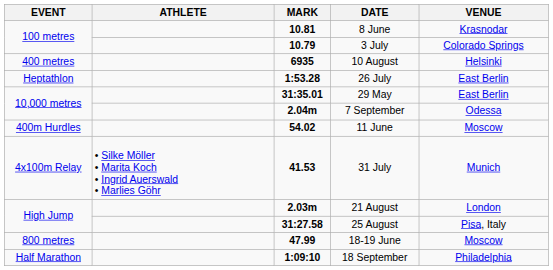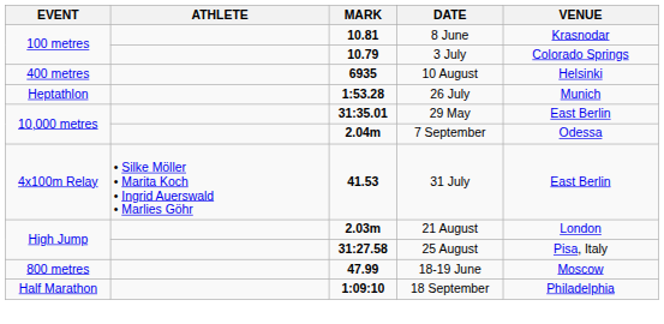 <table class=wikitable>
 <tr>
 <th align="center" style="width: 8em">EVENT</th>
 <th align="center" style="width: 17em">ATHLETE</th>
 <th align="center" style="width: 5em">MARK</th>
 <th align="center" style="width: 8em">DATE</th>
 <th align="center" style="width: 12em">VENUE</th>
 </tr>
 <tr>
 <td rowspan=2 align="center"><a href='#'>100 metres</a></td>
 <td></td>
 <td align="center"><strong>10.81</strong></td>
 <td align="center">8 June</td>
 <td align="center"><a href='#'>Krasnodar</a></td>
 </tr>
 <tr>
 <td></td>
 <td align="center"><strong>10.79</strong></td>
 <td align="center">3 July</td>
 <td align="center"><a href='#'>Colorado Springs</a></td>
 </tr>
 <tr>
 <td align="center"><a href='#'>400 metres</a></td>
 <td></td>
 <td align="center"><strong>6935</strong></td>
 <td align="center">10 August</td>
 <td align="center"><a href='#'>Helsinki</a></td>
 </tr>
 <tr>
 <td align="center"><a href='#'>Heptathlon</a></td>
 <td></td>
 <td align="center"><strong>1:53.28</strong></td>
 <td align="center">26 July</td>
-<td align="center"><a href='#'>East Berlin</a></td>
+<td align="center"><a href='#'>Munich</a></td>
 </tr>
 <tr>
 <td rowspan=2 align="center"><a href='#'>10,000 metres</a></td>
 <td></td>
 <td align="center"><strong>31:35.01</strong></td>
 <td align="center">29 May</td>
 <td align="center"><a href='#'>East Berlin</a></td>
 </tr>
 <tr>
 <td></td>
 <td align="center"><strong>2.04m</strong></td>
 <td align="center">7 September</td>
 <td align="center"><a href='#'>Odessa</a></td>
 </tr>
 <tr>
-<td align="center"><a href='#'>400m Hurdles</a></td>
-<td></td>
-<td align="center"><strong>54.02</strong></td>
-<td align="center">11 June</td>
-<td align="center"><a href='#'>Moscow</a></td>
-</tr>
-<tr>
 <td align="center"><a href='#'>4x100m Relay</a></td>
 <td><strong></strong><br>• <a href='#'>Silke Möller</a><br>• <a href='#'>Marita Koch</a><br>• <a href='#'>Ingrid Auerswald</a><br>• <a href='#'>Marlies Göhr</a></td>
 <td align="center"><strong>41.53</strong></td>
 <td align="center">31 July</td>
-<td align="center"><a href='#'>Munich</a></td>
+<td align="center"><a href='#'>East Berlin</a></td>
 </tr>
 <tr>
 <td rowspan=2 align="center"><a href='#'>High Jump</a></td>
 <td></td>
 <td align="center"><strong>2.03m</strong></td>
 <td align="center">21 August</td>
 <td align="center"><a href='#'>London</a></td>
 </tr>
 <tr>
 <td></td>
 <td align="center"><strong>31:27.58</strong></td>
 <td align="center">25 August</td>
 <td align="center"><a href='#'>Pisa</a>, Italy</td>
 </tr>
 <tr>
 <td align="center"><a href='#'>800 metres</a></td>
 <td></td>
 <td align="center"><strong>47.99</strong></td>
 <td align="center">18-19 June</td>
 <td align="center"><a href='#'>Moscow</a></td>
 </tr>
 <tr>
 <td align="center"><a href='#'>Half Marathon</a></td>
 <td></td>
 <td align="center"><strong>1:09:10</strong></td>
 <td align="center">18 September</td>
 <td align="center"><a href='#'>Philadelphia</a></td>
 </tr>
 </table>
